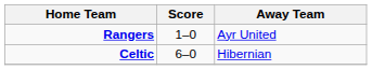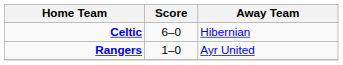 <table class="wikitable" style="border-collapse: collapse;">
 <tr>
 <th align="right" width="185">Home Team</th>
 <th align="center" width="65"> Score </th>
 <th align="left" width="185">Away Team</th>
 </tr>
 <tr>
+<td style="text-align: right;"><strong><a href='#'>Celtic</a></strong></td>
+<td style="text-align: center;">6–0</td>
+<td style="text-align: left;"><a href='#'>Hibernian</a></td>
+</tr>
+<tr>
 <td style="text-align: right;"><strong><a href='#'>Rangers</a></strong></td>
 <td style="text-align: center;">1–0</td>
 <td style="text-align: left;"><a href='#'>Ayr United</a></td>
 </tr>
 <tr>
-<td style="text-align: right;"><strong><a href='#'>Celtic</a></strong></td>
-<td style="text-align: center;">6–0</td>
-<td style="text-align: left;"><a href='#'>Hibernian</a></td>
-</tr>
-<tr>
 </tr>
 </table>
